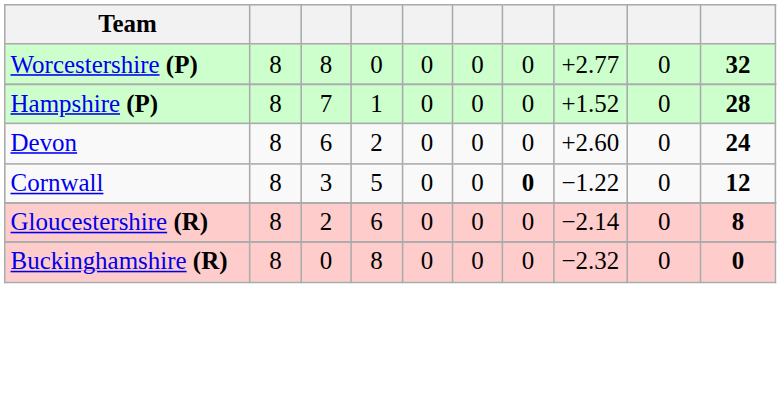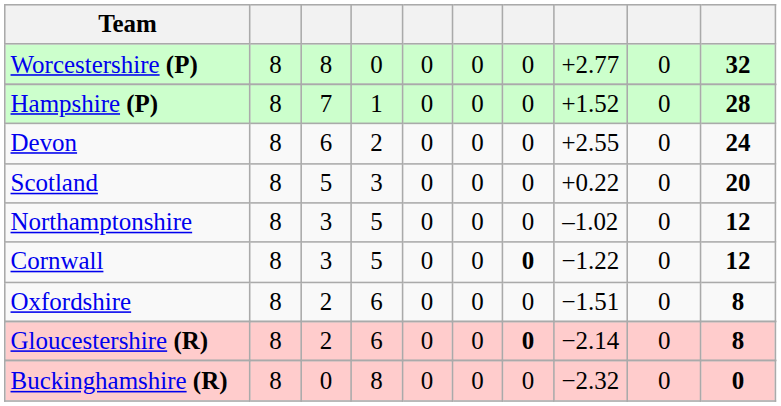 <table class="wikitable" style="text-align:center">
 <tr>
 <th width="150">Team</th>
 <th width="25"></th>
 <th width="25"></th>
 <th width="25"></th>
 <th width="25"></th>
 <th width="25"></th>
 <th width="25"></th>
 <th width="40"></th>
 <th width="40"></th>
 <th width="40"></th>
 </tr>
 <tr style="background:#cfc">
 <td style="text-align:left"><a href='#'>Worcestershire</a> <strong>(P)</strong></td>
 <td>8</td>
 <td>8</td>
 <td>0</td>
 <td>0</td>
 <td>0</td>
 <td>0</td>
 <td>+2.77</td>
 <td>0</td>
 <td><strong>32</strong></td>
 </tr>
 <tr>
 </tr>
 <tr style="background:#cfc">
 <td style="text-align:left"><a href='#'>Hampshire</a> <strong>(P)</strong></td>
 <td>8</td>
 <td>7</td>
 <td>1</td>
 <td>0</td>
 <td>0</td>
 <td>0</td>
 <td>+1.52</td>
 <td>0</td>
 <td><strong>28</strong></td>
 </tr>
 <tr>
 <td style="text-align:left"><a href='#'>Devon</a></td>
 <td>8</td>
 <td>6</td>
 <td>2</td>
 <td>0</td>
 <td>0</td>
 <td>0</td>
-<td>+2.60</td>
+<td>+2.55</td>
 <td>0</td>
 <td><strong>24</strong></td>
+</tr>
+<tr>
+<td style="text-align:left"><a href='#'>Scotland</a></td>
+<td>8</td>
+<td>5</td>
+<td>3</td>
+<td>0</td>
+<td>0</td>
+<td>0</td>
+<td>+0.22</td>
+<td>0</td>
+<td><strong>20</strong></td>
+</tr>
+<tr>
+<td style="text-align:left"><a href='#'>Northamptonshire</a></td>
+<td>8</td>
+<td>3</td>
+<td>5</td>
+<td>0</td>
+<td>0</td>
+<td>0</td>
+<td>–1.02</td>
+<td>0</td>
+<td><strong>12</strong></td>
 </tr>
 <tr>
 <td style="text-align:left"><a href='#'>Cornwall</a></td>
 <td>8</td>
 <td>3</td>
 <td>5</td>
 <td>0</td>
 <td>0</td>
 <td><strong>0</strong></td>
 <td>−1.22</td>
 <td>0</td>
 <td><strong>12</strong></td>
 </tr>
 <tr>
+<td style="text-align:left"><a href='#'>Oxfordshire</a></td>
+<td>8</td>
+<td>2</td>
+<td>6</td>
+<td>0</td>
+<td>0</td>
+<td>0</td>
+<td>−1.51</td>
+<td>0</td>
+<td><strong>8</strong></td>
+</tr>
+<tr>
 </tr>
 <tr style="background:#ffcccc">
 <td style="text-align:left"><a href='#'>Gloucestershire</a> <strong>(R)</strong></td>
 <td>8</td>
 <td>2</td>
 <td>6</td>
 <td>0</td>
 <td>0</td>
-<td>0</td>
+<td><strong>0</strong></td>
 <td>−2.14</td>
 <td>0</td>
 <td><strong>8</strong></td>
 </tr>
 <tr>
 </tr>
 <tr style="background:#ffcccc">
 <td style="text-align:left"><a href='#'>Buckinghamshire</a> <strong>(R)</strong></td>
 <td>8</td>
 <td>0</td>
 <td>8</td>
 <td>0</td>
 <td>0</td>
 <td>0</td>
 <td>−2.32</td>
 <td>0</td>
 <td><strong>0</strong></td>
 </tr>
 </table>
